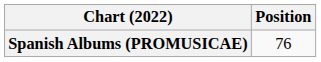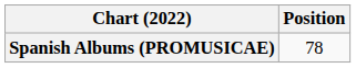 <table class="wikitable plainrowheaders" style="text-align:center">
 <tr>
 <th scope="col">Chart (2022)</th>
 <th scope="col">Position</th>
 </tr>
 <tr>
 <th scope="row">Spanish Albums (PROMUSICAE)</th>
-<td>76</td>
+<td>78</td>
 </tr>
 </table>
